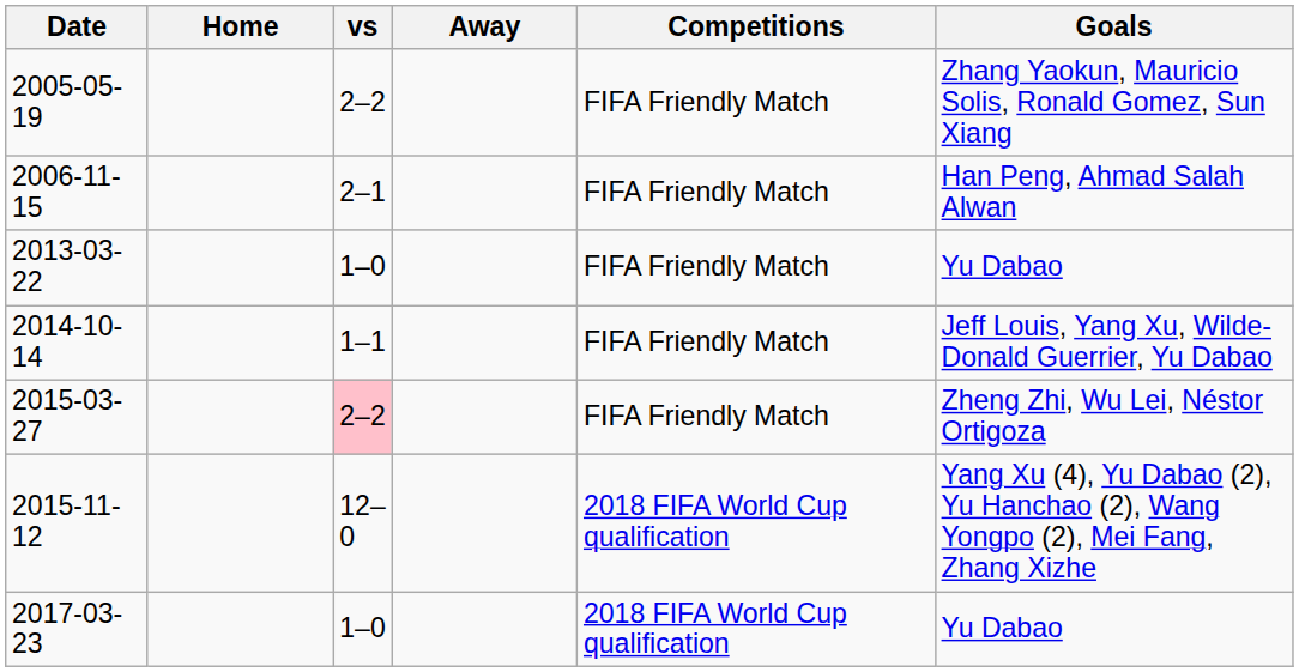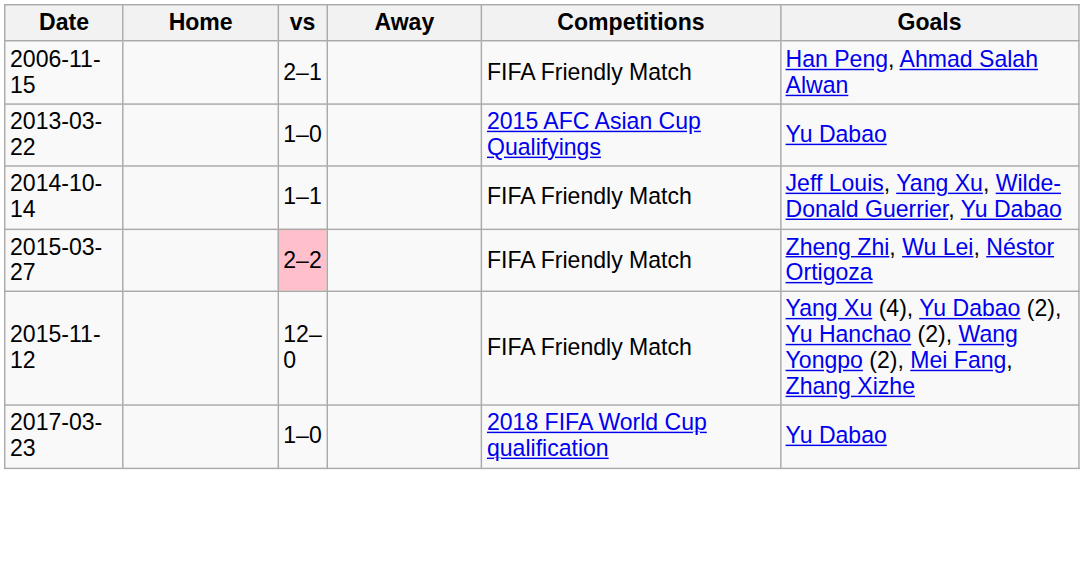 <table class="wikitable sortable" style="text-align: middle;">
 <tr>
 <th width=75>Date</th>
 <th width=100>Home</th>
 <th width=25>vs</th>
 <th width=100>Away</th>
 <th width=200>Competitions</th>
 <th width=200>Goals</th>
-</tr>
-<tr>
-<td>2005-05-19</td>
-<td></td>
-<td>2–2</td>
-<td></td>
-<td>FIFA Friendly Match</td>
-<td><a href='#'>Zhang Yaokun</a>, <a href='#'>Mauricio Solis</a>, <a href='#'>Ronald Gomez</a>, <a href='#'>Sun Xiang</a></td>
 </tr>
 <tr>
 <td>2006-11-15</td>
 <td></td>
 <td>2–1</td>
 <td></td>
 <td>FIFA Friendly Match</td>
 <td><a href='#'>Han Peng</a>, <a href='#'>Ahmad Salah Alwan</a></td>
 </tr>
 <tr>
 <td>2013-03-22</td>
 <td></td>
 <td>1–0</td>
 <td></td>
-<td>FIFA Friendly Match</td>
+<td><a href='#'>2015 AFC Asian Cup Qualifyings</a></td>
 <td><a href='#'>Yu Dabao</a></td>
 </tr>
 <tr>
 <td>2014-10-14</td>
 <td></td>
 <td>1–1</td>
 <td></td>
 <td>FIFA Friendly Match</td>
 <td><a href='#'>Jeff Louis</a>, <a href='#'>Yang Xu</a>, <a href='#'>Wilde-Donald Guerrier</a>, <a href='#'>Yu Dabao</a></td>
 </tr>
 <tr>
 <td>2015-03-27</td>
 <td></td>
 <td style="background: pink;">2–2</td>
 <td></td>
 <td>FIFA Friendly Match</td>
 <td><a href='#'>Zheng Zhi</a>, <a href='#'>Wu Lei</a>, <a href='#'>Néstor Ortigoza</a></td>
 </tr>
 <tr>
 <td>2015-11-12</td>
 <td></td>
 <td>12–0</td>
 <td></td>
-<td><a href='#'>2018 FIFA World Cup qualification</a></td>
+<td>FIFA Friendly Match</td>
 <td><a href='#'>Yang Xu</a> (4), <a href='#'>Yu Dabao</a> (2), <a href='#'>Yu Hanchao</a> (2), <a href='#'>Wang Yongpo</a> (2), <a href='#'>Mei Fang</a>, <a href='#'>Zhang Xizhe</a></td>
 </tr>
 <tr>
 <td>2017-03-23</td>
 <td></td>
 <td>1–0</td>
 <td></td>
 <td><a href='#'>2018 FIFA World Cup qualification</a></td>
 <td><a href='#'>Yu Dabao</a></td>
 </tr>
 </table>
